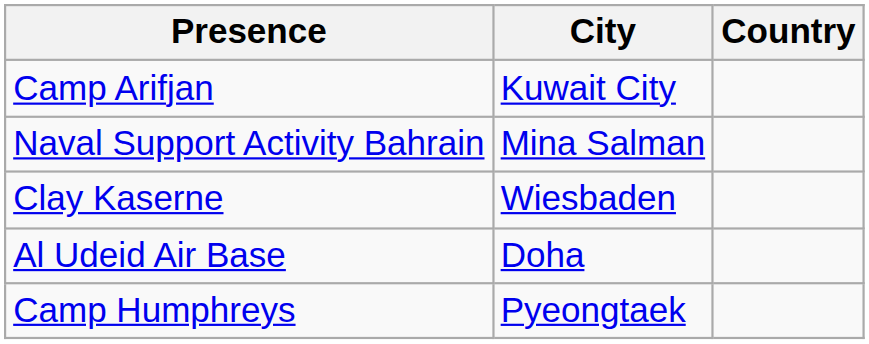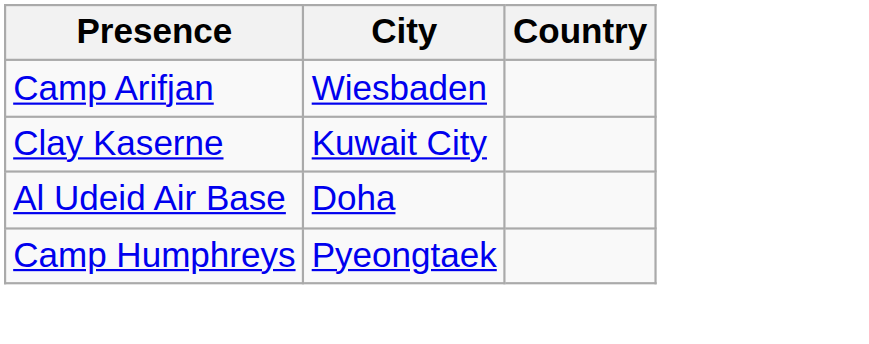 <table class="wikitable">
 <tr>
 <th>Presence</th>
 <th>City</th>
 <th>Country</th>
 </tr>
 <tr>
 <td><a href='#'>Camp Arifjan</a></td>
-<td><a href='#'>Kuwait City</a></td>
-<td></td>
-</tr>
-<tr>
-<td><a href='#'>Naval Support Activity Bahrain</a></td>
-<td><a href='#'>Mina Salman</a></td>
+<td><a href='#'>Wiesbaden</a></td>
 <td></td>
 </tr>
 <tr>
 <td><a href='#'>Clay Kaserne</a></td>
-<td><a href='#'>Wiesbaden</a></td>
+<td><a href='#'>Kuwait City</a></td>
 <td></td>
 </tr>
 <tr>
 <td><a href='#'>Al Udeid Air Base</a></td>
 <td><a href='#'>Doha</a></td>
 <td></td>
 </tr>
 <tr>
 <td><a href='#'>Camp Humphreys</a></td>
 <td><a href='#'>Pyeongtaek</a></td>
 <td></td>
 </tr>
 </table>
